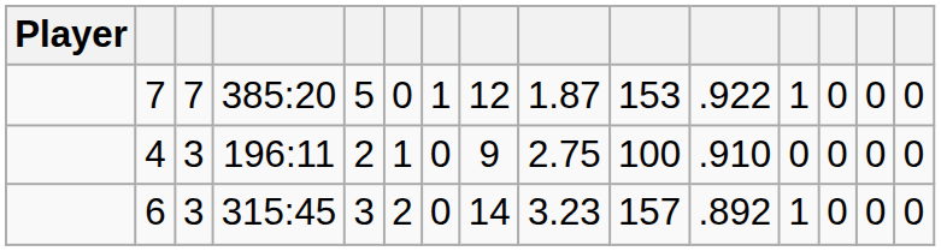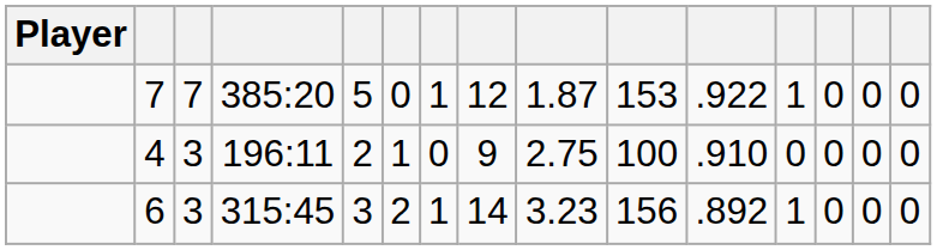 <table class="wikitable sortable" style="text-align:center;">
 <tr>
 <th>Player</th>
 <th></th>
 <th></th>
 <th></th>
 <th></th>
 <th></th>
 <th></th>
 <th></th>
 <th></th>
 <th></th>
 <th></th>
 <th></th>
 <th></th>
 <th></th>
 <th></th>
 </tr>
 <tr>
 <td></td>
 <td>7</td>
 <td>7</td>
 <td>385:20</td>
 <td>5</td>
 <td>0</td>
 <td>1</td>
 <td>12</td>
 <td>1.87</td>
 <td>153</td>
 <td>.922</td>
 <td>1</td>
 <td>0</td>
 <td>0</td>
 <td>0</td>
 </tr>
 <tr>
 <td></td>
 <td>4</td>
 <td>3</td>
 <td>196:11</td>
 <td>2</td>
 <td>1</td>
 <td>0</td>
 <td>9</td>
 <td>2.75</td>
 <td>100</td>
 <td>.910</td>
 <td>0</td>
 <td>0</td>
 <td>0</td>
 <td>0</td>
 </tr>
 <tr>
 <td></td>
 <td>6</td>
 <td>3</td>
 <td>315:45</td>
 <td>3</td>
 <td>2</td>
-<td>0</td>
+<td>1</td>
 <td>14</td>
 <td>3.23</td>
-<td>157</td>
+<td>156</td>
 <td>.892</td>
 <td>1</td>
 <td>0</td>
 <td>0</td>
 <td>0</td>
 </tr>
 </table>
